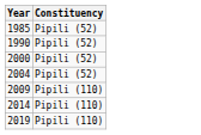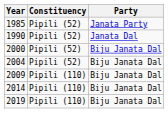 <table class="wikitable">
 <tr>
 <th>Year</th>
 <th>Constituency</th>
+<th>Party</th>
 </tr>
 <tr>
 <td>1985</td>
 <td>Pipili (52)</td>
+<td><a href='#'>Janata Party</a></td>
 </tr>
 <tr>
 <td>1990</td>
 <td>Pipili (52)</td>
+<td><a href='#'>Janata Dal</a></td>
 </tr>
 <tr>
 <td>2000</td>
 <td>Pipili (52)</td>
+<td><a href='#'>Biju Janata Dal</a></td>
 </tr>
 <tr>
 <td>2004</td>
 <td>Pipili (52)</td>
+<td>Biju Janata Dal</td>
 </tr>
 <tr>
 <td>2009</td>
 <td>Pipili (110)</td>
+<td>Biju Janata Dal</td>
 </tr>
 <tr>
 <td>2014</td>
 <td>Pipili (110)</td>
+<td>Biju Janata Dal</td>
 </tr>
 <tr>
 <td>2019</td>
 <td>Pipili (110)</td>
+<td>Biju Janata Dal</td>
 </tr>
 </table>
